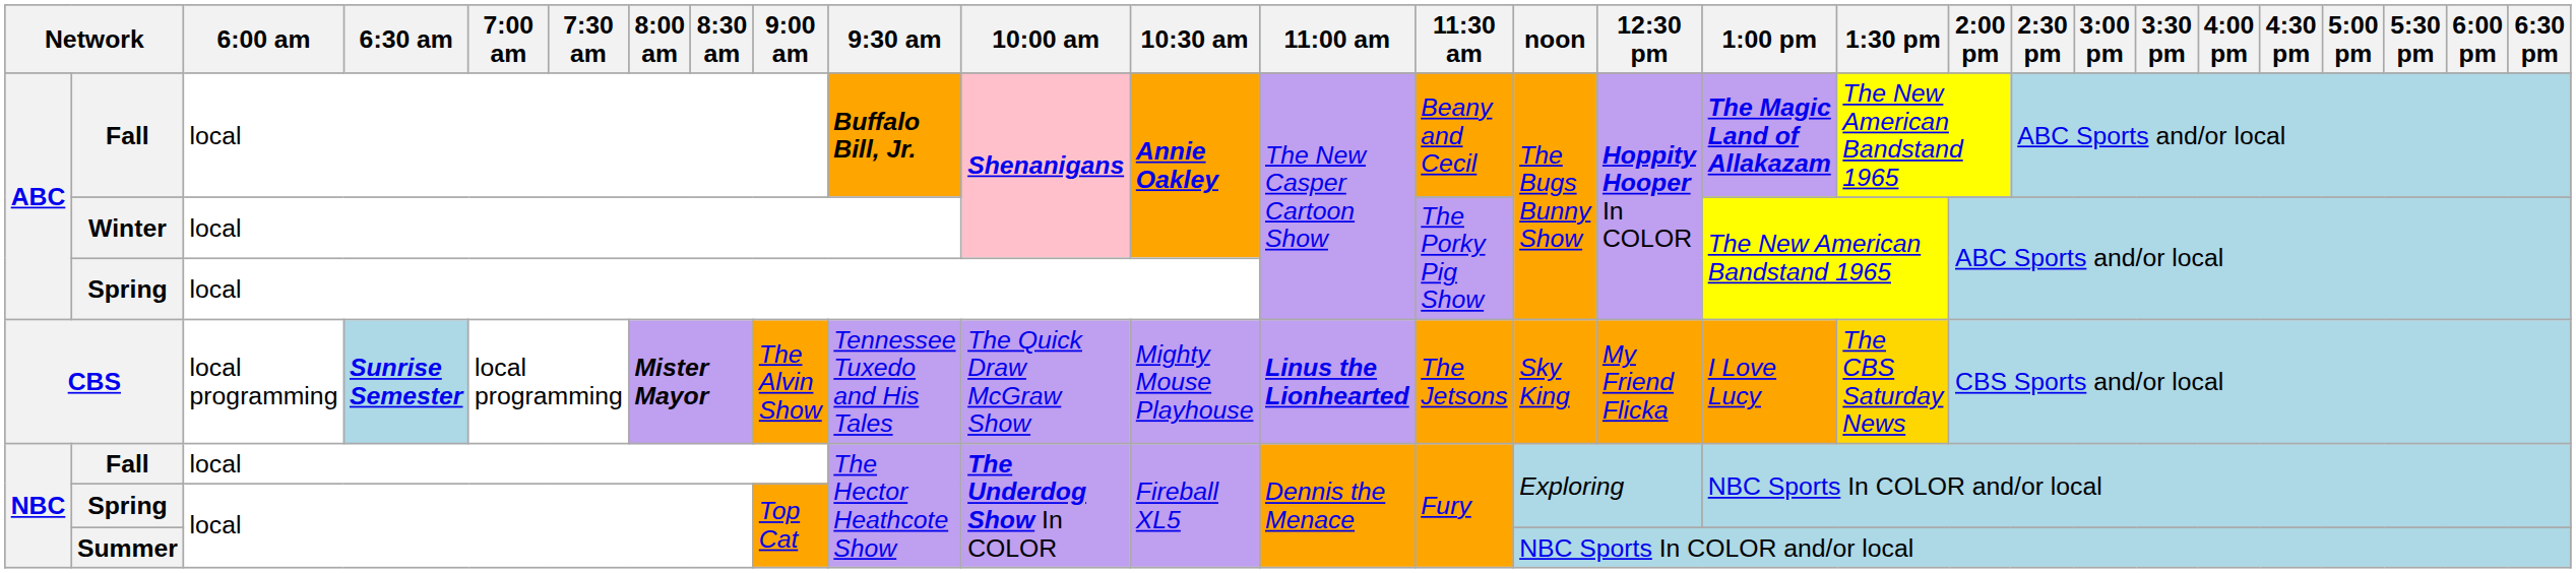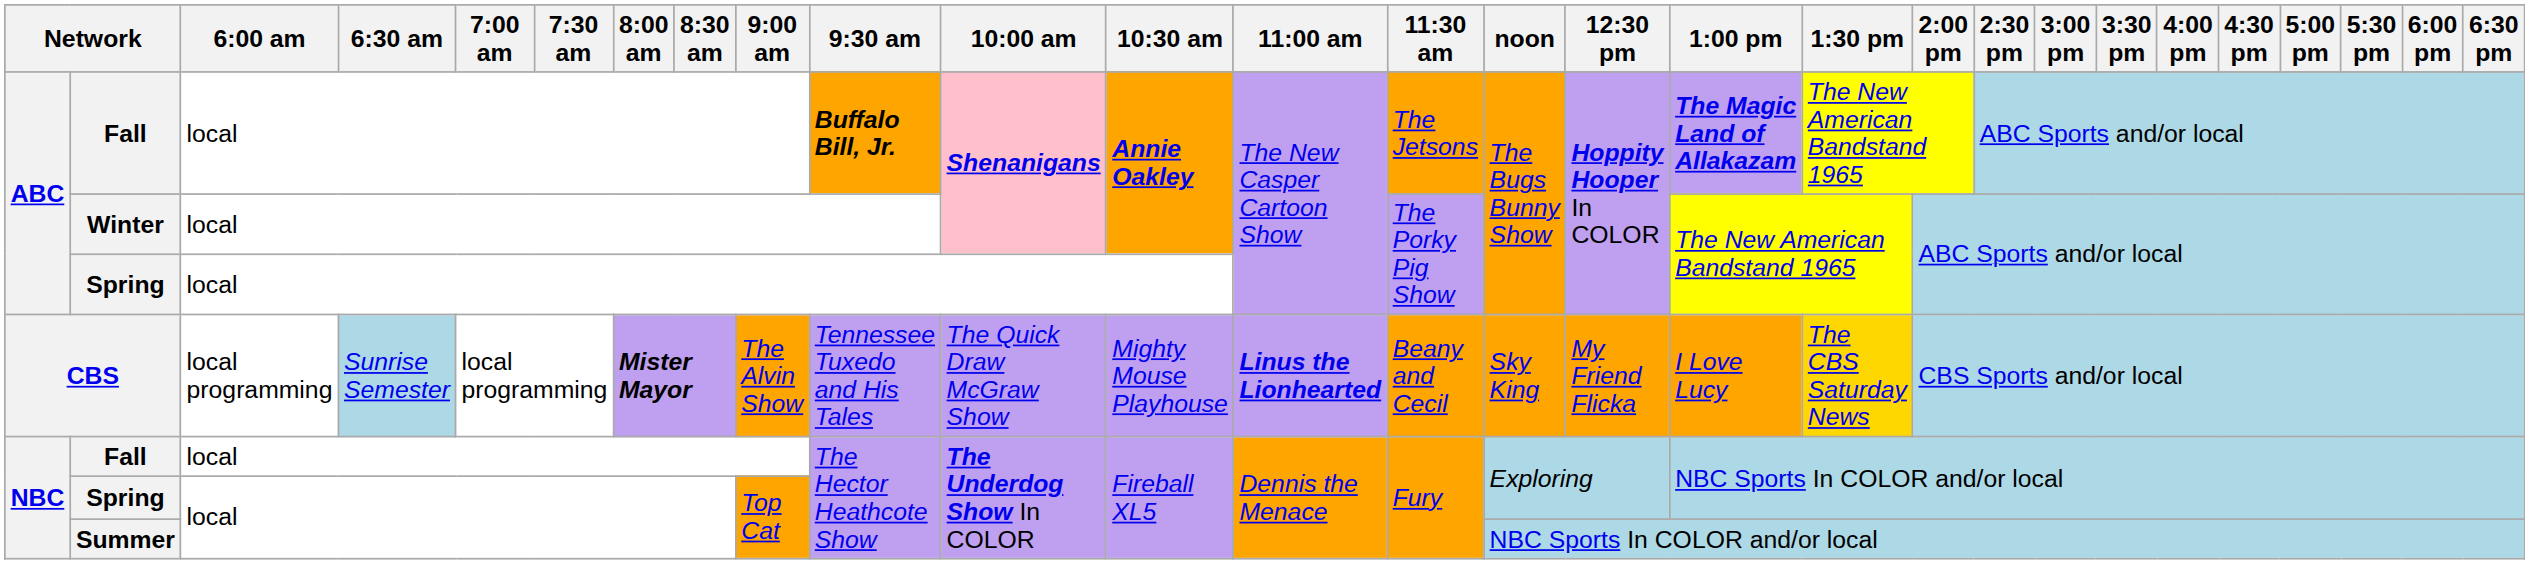 <table class=wikitable style="font-size:90%">
 <tr>
 <th width="1.5%" bgcolor="#C0C0C0" colspan="2">Network</th>
 <th width="13%" bgcolor="#C0C0C0">6:00 am</th>
 <th width="14%" bgcolor="#C0C0C0">6:30 am</th>
 <th width="13%" bgcolor="#C0C0C0">7:00 am</th>
 <th width="14%" bgcolor="#C0C0C0">7:30 am</th>
 <th width="13%" bgcolor="#C0C0C0">8:00 am</th>
 <th width="14%" bgcolor="#C0C0C0">8:30 am</th>
 <th width="13%" bgcolor="#C0C0C0">9:00 am</th>
 <th width="14%" bgcolor="#C0C0C0">9:30 am</th>
 <th width="13%" bgcolor="#C0C0C0">10:00 am</th>
 <th width="14%" bgcolor="#C0C0C0">10:30 am</th>
 <th width="13%" bgcolor="#C0C0C0">11:00 am</th>
 <th width="14%" bgcolor="#C0C0C0">11:30 am</th>
 <th width="13%" bgcolor="#C0C0C0">noon</th>
 <th width="14%" bgcolor="#C0C0C0">12:30 pm</th>
 <th width="13%" bgcolor="#C0C0C0">1:00 pm</th>
 <th width="14%" bgcolor="#C0C0C0">1:30 pm</th>
 <th width="13%" bgcolor="#C0C0C0">2:00 pm</th>
 <th width="14%" bgcolor="#C0C0C0">2:30 pm</th>
 <th width="13%" bgcolor="#C0C0C0">3:00 pm</th>
 <th width="14%" bgcolor="#C0C0C0">3:30 pm</th>
 <th width="13%" bgcolor="#C0C0C0">4:00 pm</th>
 <th width="14%" bgcolor="#C0C0C0">4:30 pm</th>
 <th width=13% bgcolor=#C0C0C0>5:00 pm</th>
 <th width=14% bgcolor=#C0C0C0>5:30 pm</th>
 <th width=13% bgcolor=#C0C0C0>6:00 pm</th>
 <th width=14% bgcolor=#C0C0C0>6:30 pm</th>
 </tr>
 <tr>
 <th bgcolor="#C0C0C0" rowspan=3><a href='#'>ABC</a></th>
 <th bgcolor=#C0C0C0>Fall</th>
 <td bgcolor="white" colspan="7">local</td>
 <td bgcolor="orange"><strong><em>Buffalo Bill, Jr.</em></strong> </td>
 <td bgcolor="pink" rowspan=2><strong><em><a href='#'>Shenanigans</a></em></strong></td>
 <td bgcolor="orange" rowspan=2><strong><em><a href='#'>Annie Oakley</a></em></strong> </td>
 <td bgcolor="bf9fef" rowspan=3><em><a href='#'>The New Casper Cartoon Show</a></em> </td>
-<td bgcolor="orange"><em><a href='#'>Beany and Cecil</a></em> </td>
+<td bgcolor="orange"><em><a href='#'>The Jetsons</a></em> </td>
 <td bgcolor="orange" rowspan=3><em><a href='#'>The Bugs Bunny Show</a></em> </td>
 <td bgcolor="bf9fef" rowspan=3><strong><em><a href='#'>Hoppity Hooper</a></em></strong> In <span>C</span><span>O</span><span>L</span><span>O</span><span>R</span></td>
 <td bgcolor="bf9fef"><strong><em><a href='#'>The Magic Land of Allakazam</a></em></strong></td>
 <td bgcolor="yellow" colspan=2><em><a href='#'>The New American Bandstand 1965</a></em></td>
 <td bgcolor="lightblue" colspan="9"><a href='#'>ABC Sports</a> and/or local</td>
 </tr>
 <tr>
 <th bgcolor=#C0C0C0>Winter</th>
 <td colspan="8" bgcolor="white">local</td>
 <td bgcolor="bf9fef" rowspan=2><em><a href='#'>The Porky Pig Show</a></em></td>
 <td bgcolor=yellow colspan=2 rowspan=2><em><a href='#'>The New American Bandstand 1965</a></em></td>
 <td bgcolor="lightblue" colspan="10" rowspan=2><a href='#'>ABC Sports</a> and/or local</td>
 </tr>
 <tr>
 <th bgcolor=#C0C0C0>Spring</th>
 <td colspan="10" bgcolor="white">local</td>
 </tr>
 <tr>
 <th bgcolor="#C0C0C0" colspan=2><a href='#'>CBS</a></th>
 <td bgcolor="white">local programming</td>
-<td bgcolor="lightblue"><strong><em><a href='#'>Sunrise Semester</a></em></strong></td>
+<td bgcolor="lightblue"><em><a href='#'>Sunrise Semester</a></em></td>
 <td bgcolor="white" colspan="2">local programming</td>
 <td bgcolor="bf9fef" colspan="2"><strong><em>Mister Mayor</em></strong></td>
 <td bgcolor="orange" colspan="1"><em><a href='#'>The Alvin Show</a></em> </td>
 <td bgcolor="bf9fef"><em><a href='#'>Tennessee Tuxedo and His Tales</a></em></td>
 <td bgcolor="bf9fef"><em><a href='#'>The Quick Draw McGraw Show</a></em> </td>
 <td bgcolor="bf9fef"><em><a href='#'>Mighty Mouse Playhouse</a></em></td>
 <td bgcolor="bf9fef"><strong><em><a href='#'>Linus the Lionhearted</a></em></strong></td>
-<td bgcolor="orange"><em><a href='#'>The Jetsons</a></em> </td>
+<td bgcolor="orange"><em><a href='#'>Beany and Cecil</a></em> </td>
 <td bgcolor="orange"><em><a href='#'>Sky King</a></em> </td>
 <td bgcolor="orange"><em><a href='#'>My Friend Flicka</a></em> </td>
 <td bgcolor="orange"><em><a href='#'>I Love Lucy</a></em> </td>
 <td bgcolor="gold"><em><a href='#'>The CBS Saturday News</a></em></td>
 <td bgcolor="lightblue" colspan=10><a href='#'>CBS Sports</a> and/or local</td>
 </tr>
 <tr>
 <th bgcolor="#C0C0C0" rowspan=3><a href='#'>NBC</a></th>
 <th bgcolor=#C0C0C0>Fall</th>
 <td bgcolor="white" colspan="7">local</td>
 <td bgcolor="bf9fef" rowspan="3"><em><a href='#'>The Hector Heathcote Show</a></em></td>
 <td bgcolor="bf9fef" rowspan=3><strong><em><a href='#'>The Underdog Show</a></em></strong> In <span>C</span><span>O</span><span>L</span><span>O</span><span>R</span></td>
 <td bgcolor="bf9fef" rowspan=3><em><a href='#'>Fireball XL5</a></em></td>
 <td bgcolor="orange" rowspan=3><em><a href='#'>Dennis the Menace</a></em> </td>
 <td bgcolor="orange" rowspan=3><em><a href='#'>Fury</a></em> </td>
 <td bgcolor="lightblue" colspan=2 rowspan=2><em>Exploring</em></td>
 <td bgcolor="lightblue" colspan=12 rowspan=2><a href='#'>NBC Sports</a> In <span>C</span><span>O</span><span>L</span><span>O</span><span>R</span> and/or local</td>
 </tr>
 <tr>
 <th bgcolor=#C0C0C0>Spring</th>
 <td bgcolor=white colspan=6 rowspan=2>local</td>
 <td bgcolor=orange rowspan=2><em><a href='#'>Top Cat</a></em> </td>
 </tr>
 <tr>
 <th bgcolor=#C0C0C0>Summer</th>
 <td bgcolor="lightblue" colspan=14 rowspan=2><a href='#'>NBC Sports</a> In <span>C</span><span>O</span><span>L</span><span>O</span><span>R</span> and/or local</td>
 </tr>
 </table>
